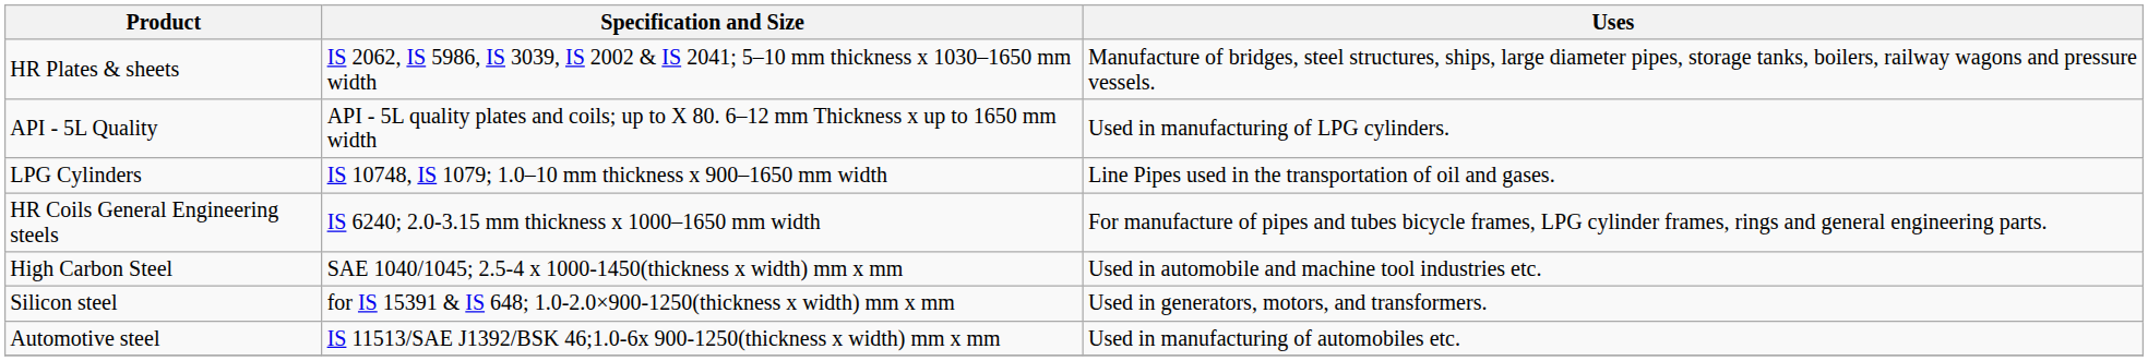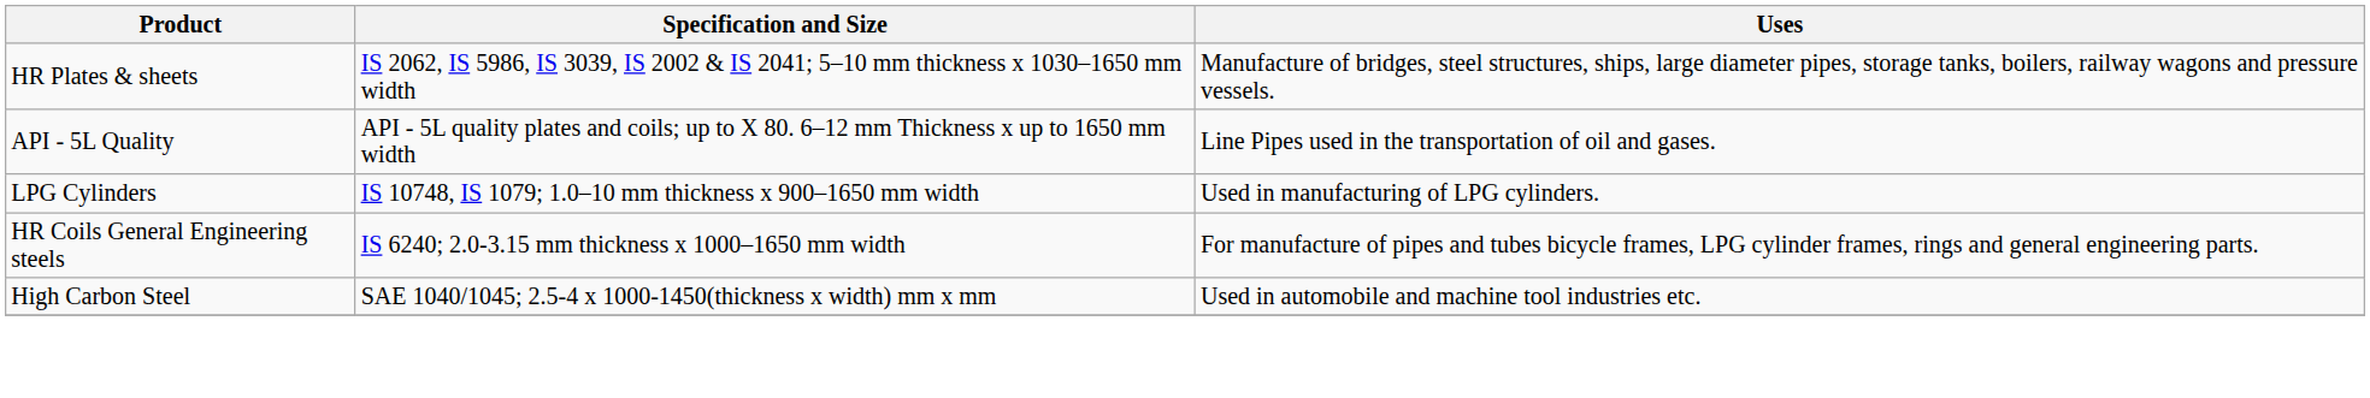 <table class="wikitable">
 <tr>
 <th>Product</th>
 <th>Specification and Size</th>
 <th>Uses</th>
 </tr>
 <tr>
 <td>HR Plates & sheets</td>
 <td><a href='#'>IS</a> 2062, <a href='#'>IS</a> 5986, <a href='#'>IS</a> 3039, <a href='#'>IS</a> 2002 & <a href='#'>IS</a> 2041; 5–10 mm thickness x 1030–1650 mm width</td>
 <td>Manufacture of bridges, steel structures, ships, large diameter pipes, storage tanks, boilers, railway wagons and pressure vessels.</td>
 </tr>
 <tr>
 <td>API - 5L Quality</td>
 <td>API - 5L quality plates and coils; up to X 80.  6–12 mm Thickness x up to 1650 mm width</td>
-<td>Used in manufacturing of LPG cylinders.</td>
+<td>Line Pipes used in the transportation of oil and gases.</td>
 </tr>
 <tr>
 <td>LPG Cylinders</td>
 <td><a href='#'>IS</a> 10748, <a href='#'>IS</a> 1079; 1.0–10 mm thickness x 900–1650 mm width</td>
-<td>Line Pipes used in the transportation of oil and gases.</td>
+<td>Used in manufacturing of LPG cylinders.</td>
 </tr>
 <tr>
 <td>HR Coils General Engineering steels</td>
 <td><a href='#'>IS</a> 6240; 2.0-3.15 mm thickness x 1000–1650 mm width</td>
 <td>For manufacture of pipes and tubes  bicycle frames, LPG cylinder frames, rings and general engineering parts.</td>
 </tr>
 <tr>
 <td>High Carbon Steel</td>
 <td>SAE 1040/1045; 2.5-4 x 1000-1450(thickness x  width) mm x mm</td>
 <td>Used  in automobile and machine tool industries etc.</td>
 </tr>
 <tr>
-<td>Silicon steel</td>
-<td>for <a href='#'>IS</a> 15391 & <a href='#'>IS</a> 648; 1.0-2.0×900-1250(thickness x  width) mm x mm</td>
-<td>Used in generators, motors, and transformers.</td>
-</tr>
-<tr>
-<td>Automotive steel</td>
-<td><a href='#'>IS</a> 11513/SAE J1392/BSK 46;1.0-6x 900-1250(thickness x  width) mm x mm</td>
-<td>Used in manufacturing of automobiles etc.</td>
-</tr>
-<tr>
 </tr>
 </table>
